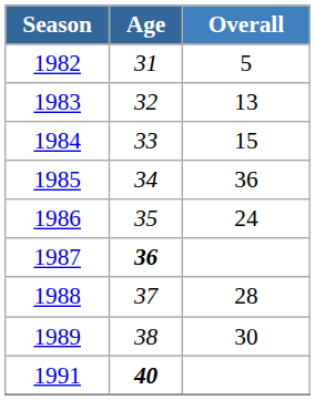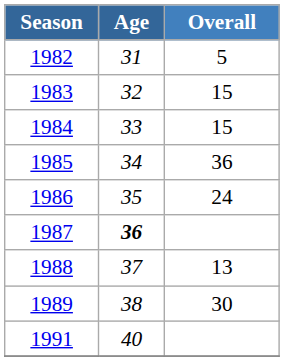 <table class="wikitable" style="font-size:95%; text-align:center; border:grey solid 1px; border-collapse:collapse; background:#ffffff;">
 <tr>
 <th style="background-color:#369; color:white; width:60px;"> Season </th>
 <th style="background-color:#369; color:white; width:40px;"> Age </th>
 <th style="background-color:#4180be; color:white; width:75px;">Overall</th>
 </tr>
 <tr>
 <td><a href='#'>1982</a></td>
 <td><em>31</em></td>
 <td>5</td>
 </tr>
 <tr>
 <td><a href='#'>1983</a></td>
 <td><em>32</em></td>
-<td>13</td>
+<td>15</td>
 </tr>
 <tr>
 <td><a href='#'>1984</a></td>
 <td><em>33</em></td>
 <td>15</td>
 </tr>
 <tr>
 <td><a href='#'>1985</a></td>
 <td><em>34</em></td>
 <td>36</td>
 </tr>
 <tr>
 <td><a href='#'>1986</a></td>
 <td><em>35</em></td>
 <td>24</td>
 </tr>
 <tr>
 <td><a href='#'>1987</a></td>
 <td><strong><em>36</em></strong></td>
 <td></td>
 </tr>
 <tr>
 <td><a href='#'>1988</a></td>
 <td><em>37</em></td>
-<td>28</td>
+<td>13</td>
 </tr>
 <tr>
 <td><a href='#'>1989</a></td>
 <td><em>38</em></td>
 <td>30</td>
 </tr>
 <tr>
 <td><a href='#'>1991</a></td>
-<td><strong><em>40</em></strong></td>
+<td><em>40</em></td>
 <td></td>
 </tr>
 <tr>
 </tr>
 </table>
